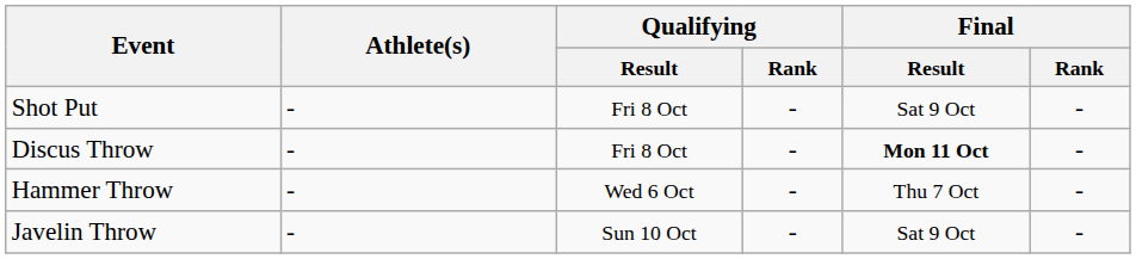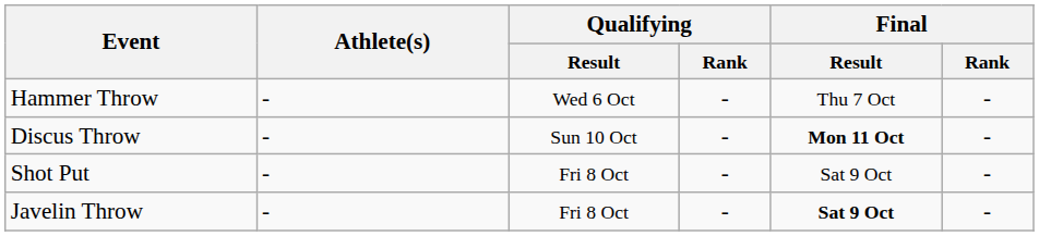 <table class=wikitable style="font-size:90%">
 <tr>
 <th rowspan="2" width=150>Event</th>
 <th rowspan="2" width=150>Athlete(s)</th>
 <th colspan="2" width=150>Qualifying</th>
 <th colspan="2" width=150>Final</th>
 </tr>
 <tr>
 <th style="line-height:1em" width=100><small>Result</small></th>
 <th style="line-height:1em" width=50><small>Rank</small></th>
 <th style="line-height:1em" width=100><small>Result</small></th>
 <th style="line-height:1em" width=50><small>Rank</small></th>
 </tr>
 <tr>
+<td>Hammer Throw</td>
+<td>-</td>
+<td align="center"><small>Wed 6 Oct</small></td>
+<td align="center">-</td>
+<td align="center"><small>Thu 7 Oct</small></td>
+<td align="center">-</td>
+</tr>
+<tr>
+<td>Discus Throw</td>
+<td>-</td>
+<td align="center"><small>Sun 10 Oct</small></td>
+<td align="center">-</td>
+<td align="center"><strong><small>Mon 11 Oct</small></strong></td>
+<td align="center">-</td>
+</tr>
+<tr>
 <td>Shot Put</td>
 <td>-</td>
 <td align="center"><small>Fri 8 Oct</small></td>
 <td align="center">-</td>
 <td align="center"><small>Sat 9 Oct</small></td>
 <td align="center">-</td>
 </tr>
 <tr>
-<td>Discus Throw</td>
+<td>Javelin Throw</td>
 <td>-</td>
 <td align="center"><small>Fri 8 Oct</small></td>
 <td align="center">-</td>
-<td align="center"><strong><small>Mon 11 Oct</small></strong></td>
-<td align="center">-</td>
-</tr>
-<tr>
-<td>Hammer Throw</td>
-<td>-</td>
-<td align="center"><small>Wed 6 Oct</small></td>
-<td align="center">-</td>
-<td align="center"><small>Thu 7 Oct</small></td>
-<td align="center">-</td>
-</tr>
-<tr>
-<td>Javelin Throw</td>
-<td>-</td>
-<td align="center"><small>Sun 10 Oct</small></td>
-<td align="center">-</td>
-<td align="center"><small>Sat 9 Oct</small></td>
+<td align="center"><strong><small>Sat 9 Oct</small></strong></td>
 <td align="center">-</td>
 </tr>
 </table>
